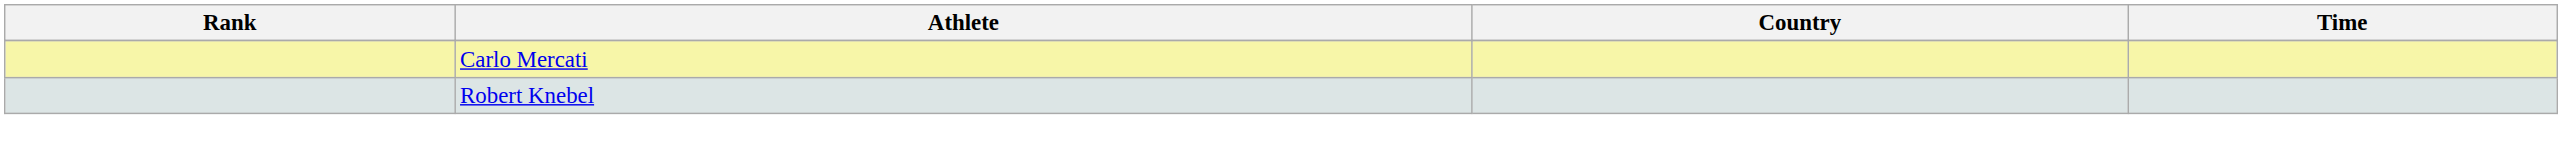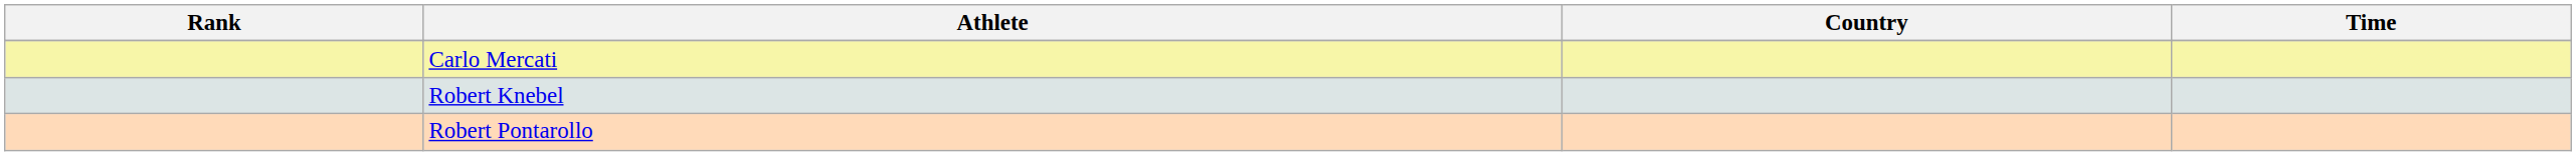 <table class="wikitable" width=90% style="font-size:100%; text-align:left;">
 <tr bgcolor="#EFEFEF">
 <th>Rank</th>
 <th>Athlete</th>
 <th>Country</th>
 <th>Time</th>
 </tr>
 <tr>
 </tr>
 <tr bgcolor="#F7F6A8">
 <td align=center></td>
 <td><a href='#'>Carlo Mercati</a></td>
 <td></td>
 <td align="right"></td>
 </tr>
 <tr bgcolor="#DCE5E5">
 <td align=center></td>
 <td><a href='#'>Robert Knebel</a></td>
 <td></td>
 <td align="right"></td>
 </tr>
+<tr bgcolor="#FFDAB9">
+<td align=center></td>
+<td><a href='#'>Robert Pontarollo</a></td>
+<td></td>
+<td align="right"></td>
+</tr>
 </table>
